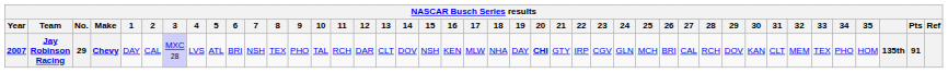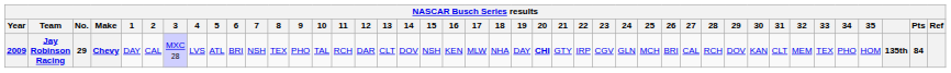 <table class="wikitable" style="text-align:center; font-size:75%">
 <tr>
 <th colspan=45><a href='#'>NASCAR Busch Series</a> results</th>
 </tr>
 <tr>
 <th>Year</th>
 <th>Team</th>
 <th>No.</th>
 <th>Make</th>
 <th>1</th>
 <th>2</th>
 <th>3</th>
 <th>4</th>
 <th>5</th>
 <th>6</th>
 <th>7</th>
 <th>8</th>
 <th>9</th>
 <th>10</th>
 <th>11</th>
 <th>12</th>
 <th>13</th>
 <th>14</th>
 <th>15</th>
 <th>16</th>
 <th>17</th>
 <th>18</th>
 <th>19</th>
 <th>20</th>
 <th>21</th>
 <th>22</th>
 <th>23</th>
 <th>24</th>
 <th>25</th>
 <th>26</th>
 <th>27</th>
 <th>28</th>
 <th>29</th>
 <th>30</th>
 <th>31</th>
 <th>32</th>
 <th>33</th>
 <th>34</th>
 <th>35</th>
 <th></th>
 <th>Pts</th>
 <th>Ref</th>
 </tr>
 <tr>
-<th><a href='#'>2007</a></th>
+<th><a href='#'>2009</a></th>
 <th><a href='#'>Jay Robinson Racing</a></th>
 <th>29</th>
 <th><a href='#'>Chevy</a></th>
 <td><a href='#'>DAY</a></td>
 <td><a href='#'>CAL</a></td>
 <td style="background:#CFCFFF;"><a href='#'>MXC</a><br><small>28</small></td>
 <td><a href='#'>LVS</a></td>
 <td><a href='#'>ATL</a></td>
 <td><a href='#'>BRI</a></td>
 <td><a href='#'>NSH</a></td>
 <td><a href='#'>TEX</a></td>
 <td><a href='#'>PHO</a></td>
 <td><a href='#'>TAL</a></td>
 <td><a href='#'>RCH</a></td>
 <td><a href='#'>DAR</a></td>
 <td><a href='#'>CLT</a></td>
 <td><a href='#'>DOV</a></td>
 <td><a href='#'>NSH</a></td>
 <td><a href='#'>KEN</a></td>
 <td><a href='#'>MLW</a></td>
 <td><a href='#'>NHA</a></td>
 <td><a href='#'>DAY</a></td>
 <td><strong><a href='#'>CHI</a></strong></td>
 <td><a href='#'>GTY</a></td>
 <td><a href='#'>IRP</a></td>
 <td><a href='#'>CGV</a></td>
 <td><a href='#'>GLN</a></td>
 <td><a href='#'>MCH</a></td>
 <td><a href='#'>BRI</a></td>
 <td><a href='#'>CAL</a></td>
 <td><a href='#'>RCH</a></td>
 <td><a href='#'>DOV</a></td>
 <td><a href='#'>KAN</a></td>
 <td><a href='#'>CLT</a></td>
 <td><a href='#'>MEM</a></td>
 <td><a href='#'>TEX</a></td>
 <td><a href='#'>PHO</a></td>
 <td><a href='#'>HOM</a></td>
 <th>135th</th>
-<th>91</th>
+<th>84</th>
 <th></th>
 </tr>
 </table>
